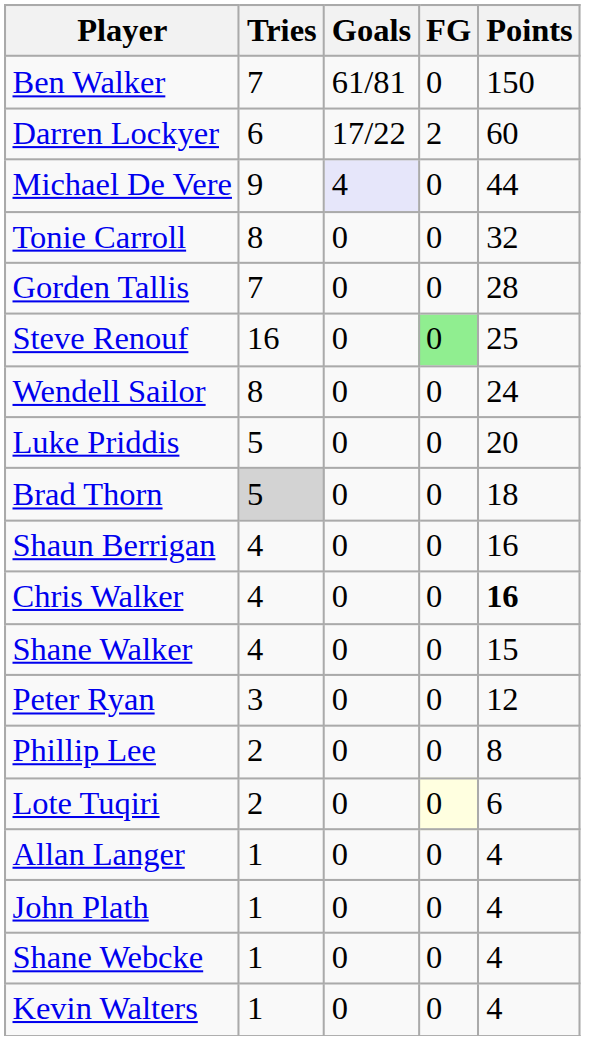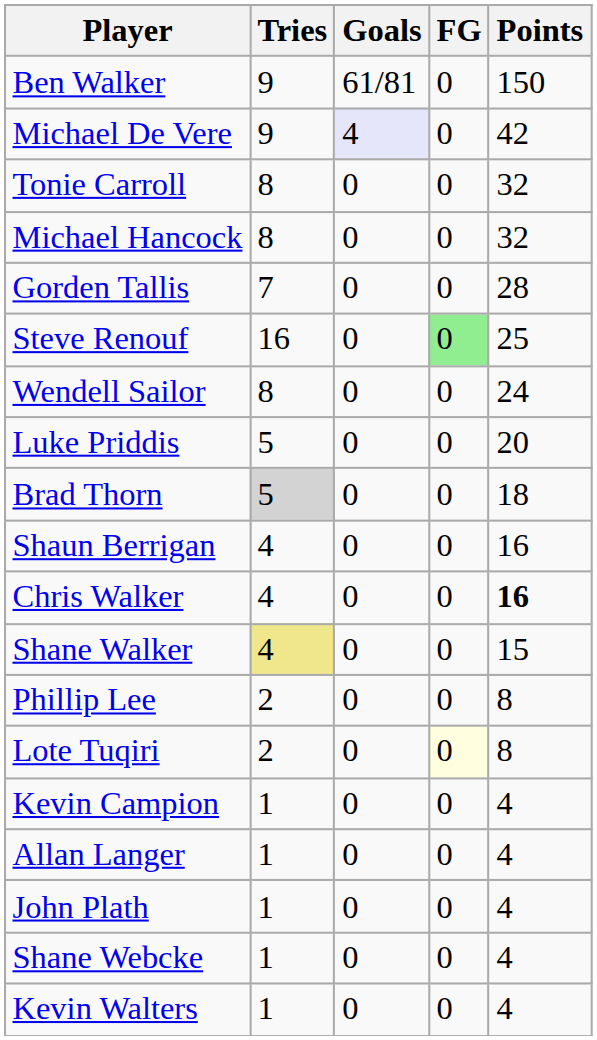 <table class="wikitable">
 <tr>
 <th>Player</th>
 <th>Tries</th>
 <th>Goals</th>
 <th>FG</th>
 <th>Points</th>
 </tr>
 <tr>
 <td><a href='#'>Ben Walker</a></td>
-<td>7</td>
+<td>9</td>
 <td>61/81</td>
 <td>0</td>
 <td>150</td>
-</tr>
-<tr>
-<td><a href='#'>Darren Lockyer</a></td>
-<td>6</td>
-<td>17/22</td>
-<td>2</td>
-<td>60</td>
 </tr>
 <tr>
 <td><a href='#'>Michael De Vere</a></td>
 <td>9</td>
 <td style="background: lavender;">4</td>
 <td>0</td>
-<td>44</td>
+<td>42</td>
 </tr>
 <tr>
 <td><a href='#'>Tonie Carroll</a></td>
+<td>8</td>
+<td>0</td>
+<td>0</td>
+<td>32</td>
+</tr>
+<tr>
+<td><a href='#'>Michael Hancock</a></td>
 <td>8</td>
 <td>0</td>
 <td>0</td>
 <td>32</td>
 </tr>
 <tr>
 <td><a href='#'>Gorden Tallis</a></td>
 <td>7</td>
 <td>0</td>
 <td>0</td>
 <td>28</td>
 </tr>
 <tr>
 <td><a href='#'>Steve Renouf</a></td>
 <td>16</td>
 <td>0</td>
 <td style="background: lightgreen;">0</td>
 <td>25</td>
 </tr>
 <tr>
 <td><a href='#'>Wendell Sailor</a></td>
 <td>8</td>
 <td>0</td>
 <td>0</td>
 <td>24</td>
 </tr>
 <tr>
 <td><a href='#'>Luke Priddis</a></td>
 <td>5</td>
 <td>0</td>
 <td>0</td>
 <td>20</td>
 </tr>
 <tr>
 <td><a href='#'>Brad Thorn</a></td>
 <td style="background: lightgrey;">5</td>
 <td>0</td>
 <td>0</td>
 <td>18</td>
 </tr>
 <tr>
 <td><a href='#'>Shaun Berrigan</a></td>
 <td>4</td>
 <td>0</td>
 <td>0</td>
 <td>16</td>
 </tr>
 <tr>
 <td><a href='#'>Chris Walker</a></td>
 <td>4</td>
 <td>0</td>
 <td>0</td>
 <td><strong>16</strong></td>
 </tr>
 <tr>
 <td><a href='#'>Shane Walker</a></td>
-<td>4</td>
+<td style="background: khaki;">4</td>
 <td>0</td>
 <td>0</td>
 <td>15</td>
-</tr>
-<tr>
-<td><a href='#'>Peter Ryan</a></td>
-<td>3</td>
-<td>0</td>
-<td>0</td>
-<td>12</td>
 </tr>
 <tr>
 <td><a href='#'>Phillip Lee</a></td>
 <td>2</td>
 <td>0</td>
 <td>0</td>
 <td>8</td>
 </tr>
 <tr>
 <td><a href='#'>Lote Tuqiri</a></td>
 <td>2</td>
 <td>0</td>
 <td style="background: lightyellow;">0</td>
-<td>6</td>
+<td>8</td>
+</tr>
+<tr>
+<td><a href='#'>Kevin Campion</a></td>
+<td>1</td>
+<td>0</td>
+<td>0</td>
+<td>4</td>
 </tr>
 <tr>
 <td><a href='#'>Allan Langer</a></td>
 <td>1</td>
 <td>0</td>
 <td>0</td>
 <td>4</td>
 </tr>
 <tr>
 <td><a href='#'>John Plath</a></td>
 <td>1</td>
 <td>0</td>
 <td>0</td>
 <td>4</td>
 </tr>
 <tr>
 <td><a href='#'>Shane Webcke</a></td>
 <td>1</td>
 <td>0</td>
 <td>0</td>
 <td>4</td>
 </tr>
 <tr>
 <td><a href='#'>Kevin Walters</a></td>
 <td>1</td>
 <td>0</td>
 <td>0</td>
 <td>4</td>
 </tr>
 <tr>
 </tr>
 </table>
